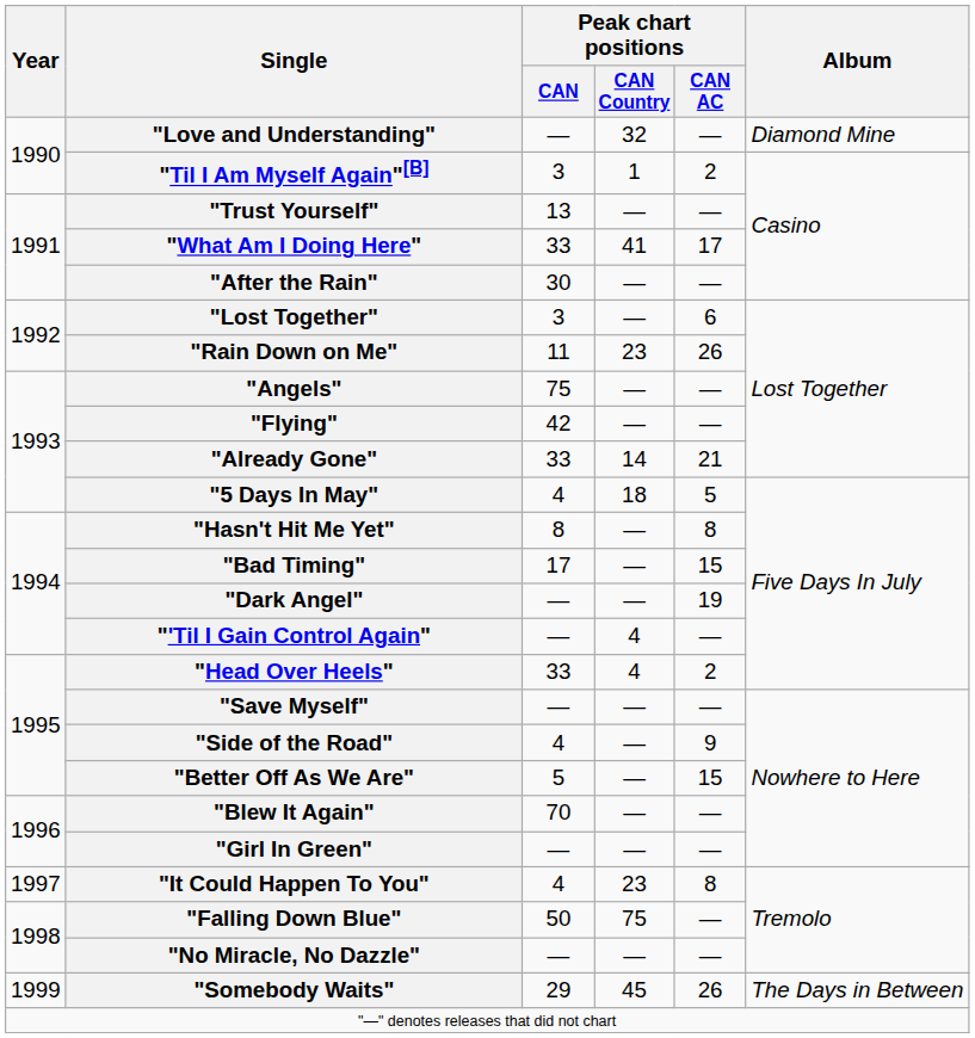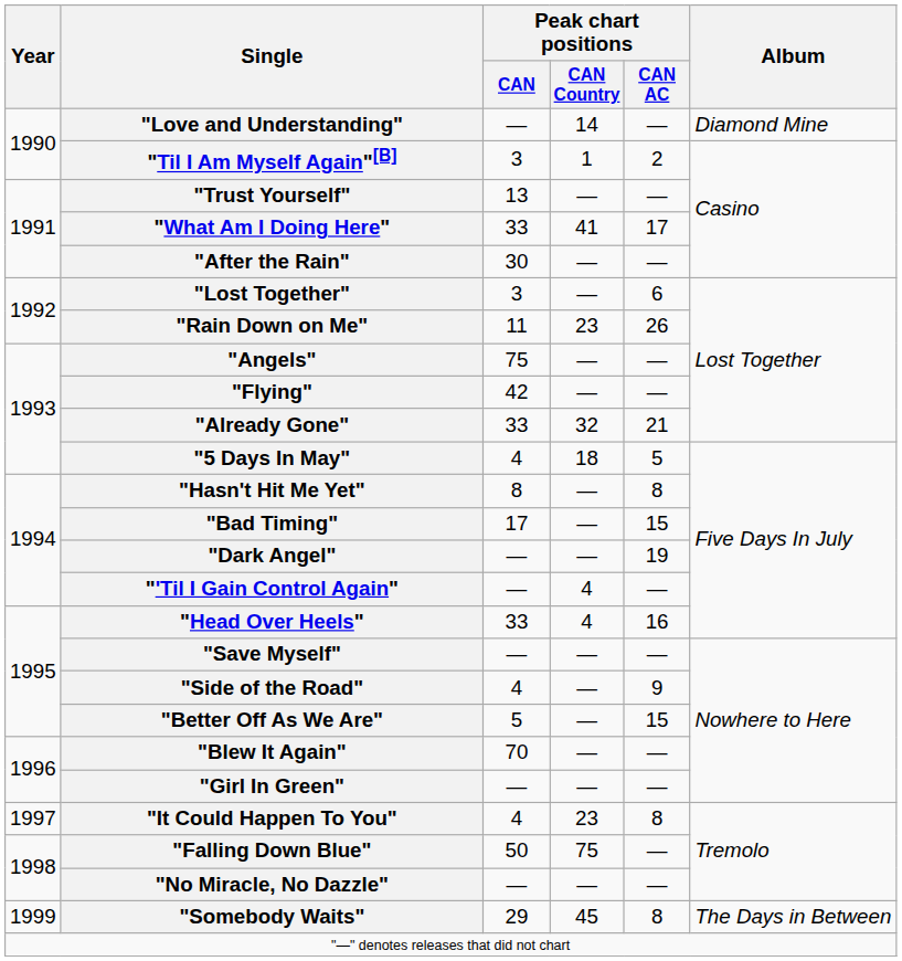 <table class="wikitable plainrowheaders" style="text-align:center;">
 <tr>
 <th rowspan="2">Year</th>
 <th rowspan="2" style="width:20em;">Single</th>
 <th colspan="3">Peak chart positions</th>
 <th rowspan="2">Album</th>
 </tr>
 <tr style="font-size:smaller;">
 <th width="45"><a href='#'>CAN</a></th>
 <th width="45"><a href='#'>CAN Country</a></th>
 <th width="45"><a href='#'>CAN AC</a></th>
 </tr>
 <tr>
 <td rowspan="2">1990</td>
 <th scope="row">"Love and Understanding"</th>
 <td>—</td>
-<td>32</td>
+<td>14</td>
 <td>—</td>
 <td align="left"><em>Diamond Mine</em></td>
 </tr>
 <tr>
 <th scope="row">"<a href='#'>Til I Am Myself Again</a>"<sup><a href='#'><strong>[B]</strong></a></sup></th>
 <td>3</td>
 <td>1</td>
 <td>2</td>
 <td align="left" rowspan="4"><em>Casino</em></td>
 </tr>
 <tr>
 <td rowspan="3">1991</td>
 <th scope="row">"Trust Yourself"</th>
 <td>13</td>
 <td>—</td>
 <td>—</td>
 </tr>
 <tr>
 <th scope="row">"<a href='#'>What Am I Doing Here</a>"</th>
 <td>33</td>
 <td>41</td>
 <td>17</td>
 </tr>
 <tr>
 <th scope="row">"After the Rain"</th>
 <td>30</td>
 <td>—</td>
 <td>—</td>
 </tr>
 <tr>
 <td rowspan="2">1992</td>
 <th scope="row">"Lost Together"</th>
 <td>3</td>
 <td>—</td>
 <td>6</td>
 <td align="left" rowspan="5"><em>Lost Together</em></td>
 </tr>
 <tr>
 <th scope="row">"Rain Down on Me"</th>
 <td>11</td>
 <td>23</td>
 <td>26</td>
 </tr>
 <tr>
 <td rowspan="4">1993</td>
 <th scope="row">"Angels"</th>
 <td>75</td>
 <td>—</td>
 <td>—</td>
 </tr>
 <tr>
 <th scope="row">"Flying"</th>
 <td>42</td>
 <td>—</td>
 <td>—</td>
 </tr>
 <tr>
 <th scope="row">"Already Gone"</th>
 <td>33</td>
-<td>14</td>
+<td>32</td>
 <td>21</td>
 </tr>
 <tr>
 <th scope="row">"5 Days In May"</th>
 <td>4</td>
 <td>18</td>
 <td>5</td>
 <td align="left" rowspan="6"><em>Five Days In July</em></td>
 </tr>
 <tr>
 <td rowspan="4">1994</td>
 <th scope="row">"Hasn't Hit Me Yet"</th>
 <td>8</td>
 <td>—</td>
 <td>8</td>
 </tr>
 <tr>
 <th scope="row">"Bad Timing"</th>
 <td>17</td>
 <td>—</td>
 <td>15</td>
 </tr>
 <tr>
 <th scope="row">"Dark Angel"</th>
 <td>—</td>
 <td>—</td>
 <td>19</td>
 </tr>
 <tr>
 <th scope="row">"<a href='#'>'Til I Gain Control Again</a>"</th>
 <td>—</td>
 <td>4</td>
 <td>—</td>
 </tr>
 <tr>
 <td rowspan="4">1995</td>
 <th scope="row">"<a href='#'>Head Over Heels</a>"</th>
 <td>33</td>
 <td>4</td>
-<td>2</td>
+<td>16</td>
 </tr>
 <tr>
 <th scope="row">"Save Myself"</th>
 <td>—</td>
 <td>—</td>
 <td>—</td>
 <td align="left" rowspan="5"><em>Nowhere to Here</em></td>
 </tr>
 <tr>
 <th scope="row">"Side of the Road"</th>
 <td>4</td>
 <td>—</td>
 <td>9</td>
 </tr>
 <tr>
 <th scope="row">"Better Off As We Are"</th>
 <td>5</td>
 <td>—</td>
 <td>15</td>
 </tr>
 <tr>
 <td rowspan="2">1996</td>
 <th scope="row">"Blew It Again"</th>
 <td>70</td>
 <td>—</td>
 <td>—</td>
 </tr>
 <tr>
 <th scope="row">"Girl In Green"</th>
 <td>—</td>
 <td>—</td>
 <td>—</td>
 </tr>
 <tr>
 <td>1997</td>
 <th scope="row">"It Could Happen To You"</th>
 <td>4</td>
 <td>23</td>
 <td>8</td>
 <td align="left" rowspan="3"><em>Tremolo</em></td>
 </tr>
 <tr>
 <td rowspan="2">1998</td>
 <th scope="row">"Falling Down Blue"</th>
 <td>50</td>
 <td>75</td>
 <td>—</td>
 </tr>
 <tr>
 <th scope="row">"No Miracle, No Dazzle"</th>
 <td>—</td>
 <td>—</td>
 <td>—</td>
 </tr>
 <tr>
 <td>1999</td>
 <th scope="row">"Somebody Waits"</th>
 <td>29</td>
 <td>45</td>
-<td>26</td>
+<td>8</td>
 <td align="left"><em>The Days in Between</em></td>
 </tr>
 <tr>
 <td colspan="6" style="font-size:8pt">"—" denotes releases that did not chart</td>
 </tr>
 <tr>
 </tr>
 </table>
